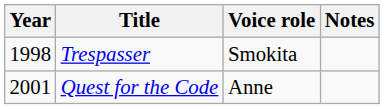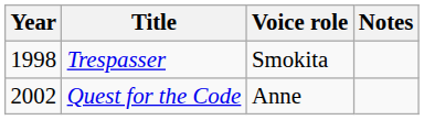 <table class="wikitable">
 <tr>
 <th>Year</th>
 <th>Title</th>
 <th>Voice role</th>
 <th>Notes</th>
 </tr>
 <tr>
 <td>1998</td>
 <td><em><a href='#'>Trespasser</a></em></td>
 <td>Smokita</td>
 <td></td>
 </tr>
 <tr>
-<td>2001</td>
+<td>2002</td>
 <td><em><a href='#'>Quest for the Code</a></em></td>
 <td>Anne</td>
 <td></td>
 </tr>
 </table>
